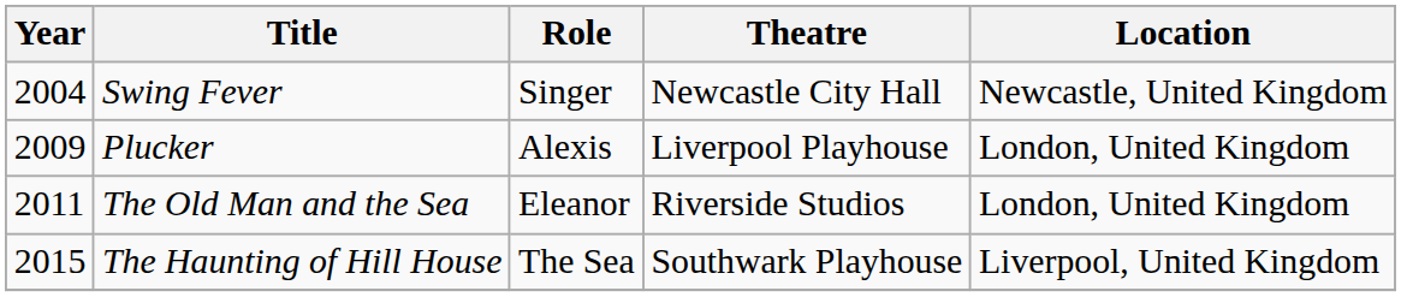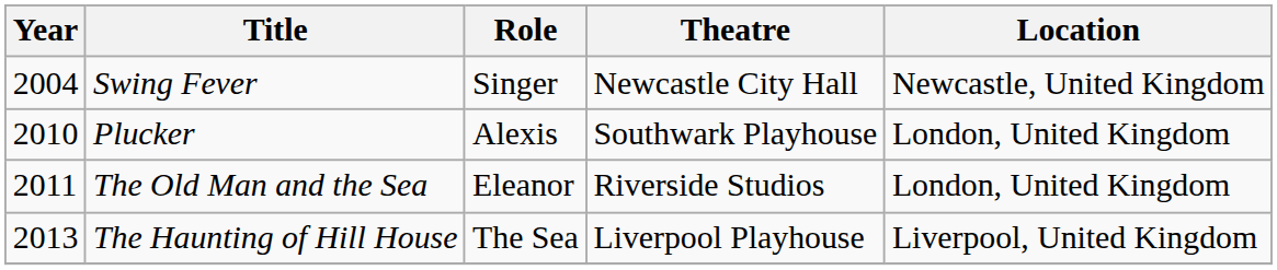 <table class="wikitable toptextcells">
 <tr>
 <th>Year</th>
 <th>Title</th>
 <th>Role</th>
 <th>Theatre</th>
 <th>Location</th>
 </tr>
 <tr>
 <td>2004</td>
 <td><em>Swing Fever</em></td>
 <td>Singer</td>
 <td>Newcastle City Hall</td>
 <td>Newcastle, United Kingdom</td>
 </tr>
 <tr>
-<td>2009</td>
+<td>2010</td>
 <td><em>Plucker</em></td>
 <td>Alexis</td>
-<td>Liverpool Playhouse</td>
+<td>Southwark Playhouse</td>
 <td>London, United Kingdom</td>
 </tr>
 <tr>
 <td>2011</td>
 <td><em>The Old Man and the Sea</em></td>
 <td>Eleanor</td>
 <td>Riverside Studios</td>
 <td>London, United Kingdom</td>
 </tr>
 <tr>
-<td>2015</td>
+<td>2013</td>
 <td><em>The Haunting of Hill House</em></td>
 <td>The Sea</td>
-<td>Southwark Playhouse</td>
+<td>Liverpool Playhouse</td>
 <td>Liverpool, United Kingdom</td>
 </tr>
 <tr>
 </tr>
 </table>
